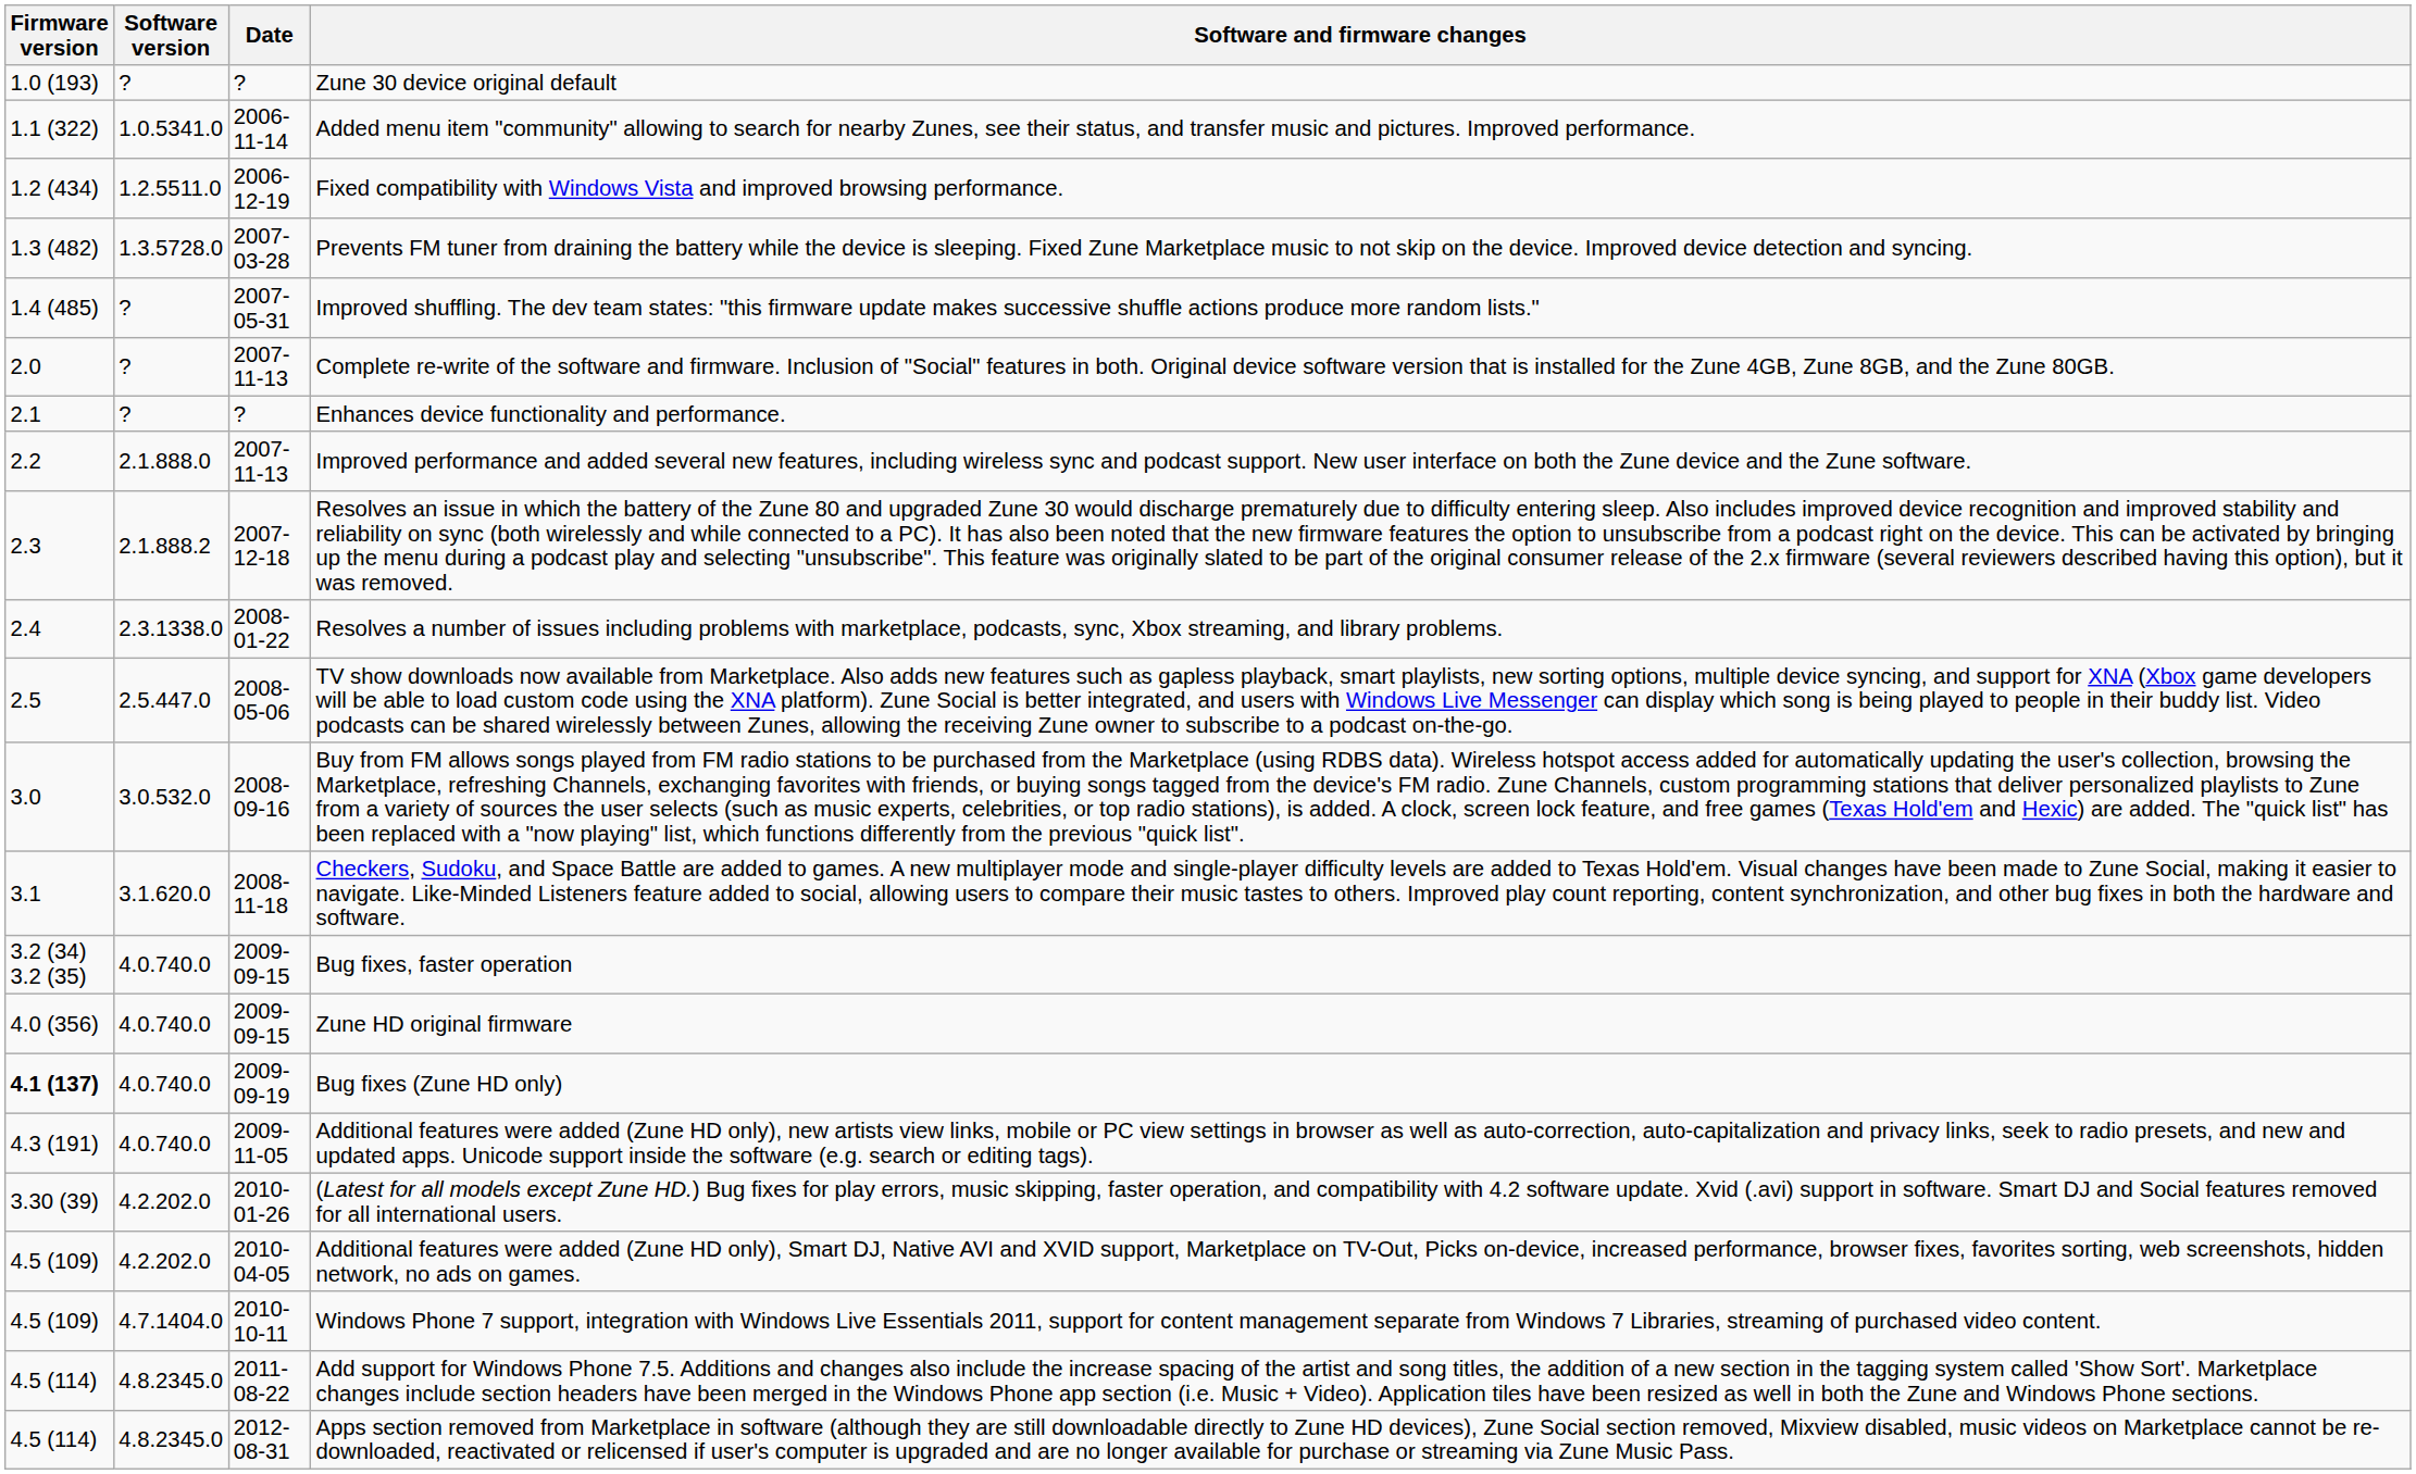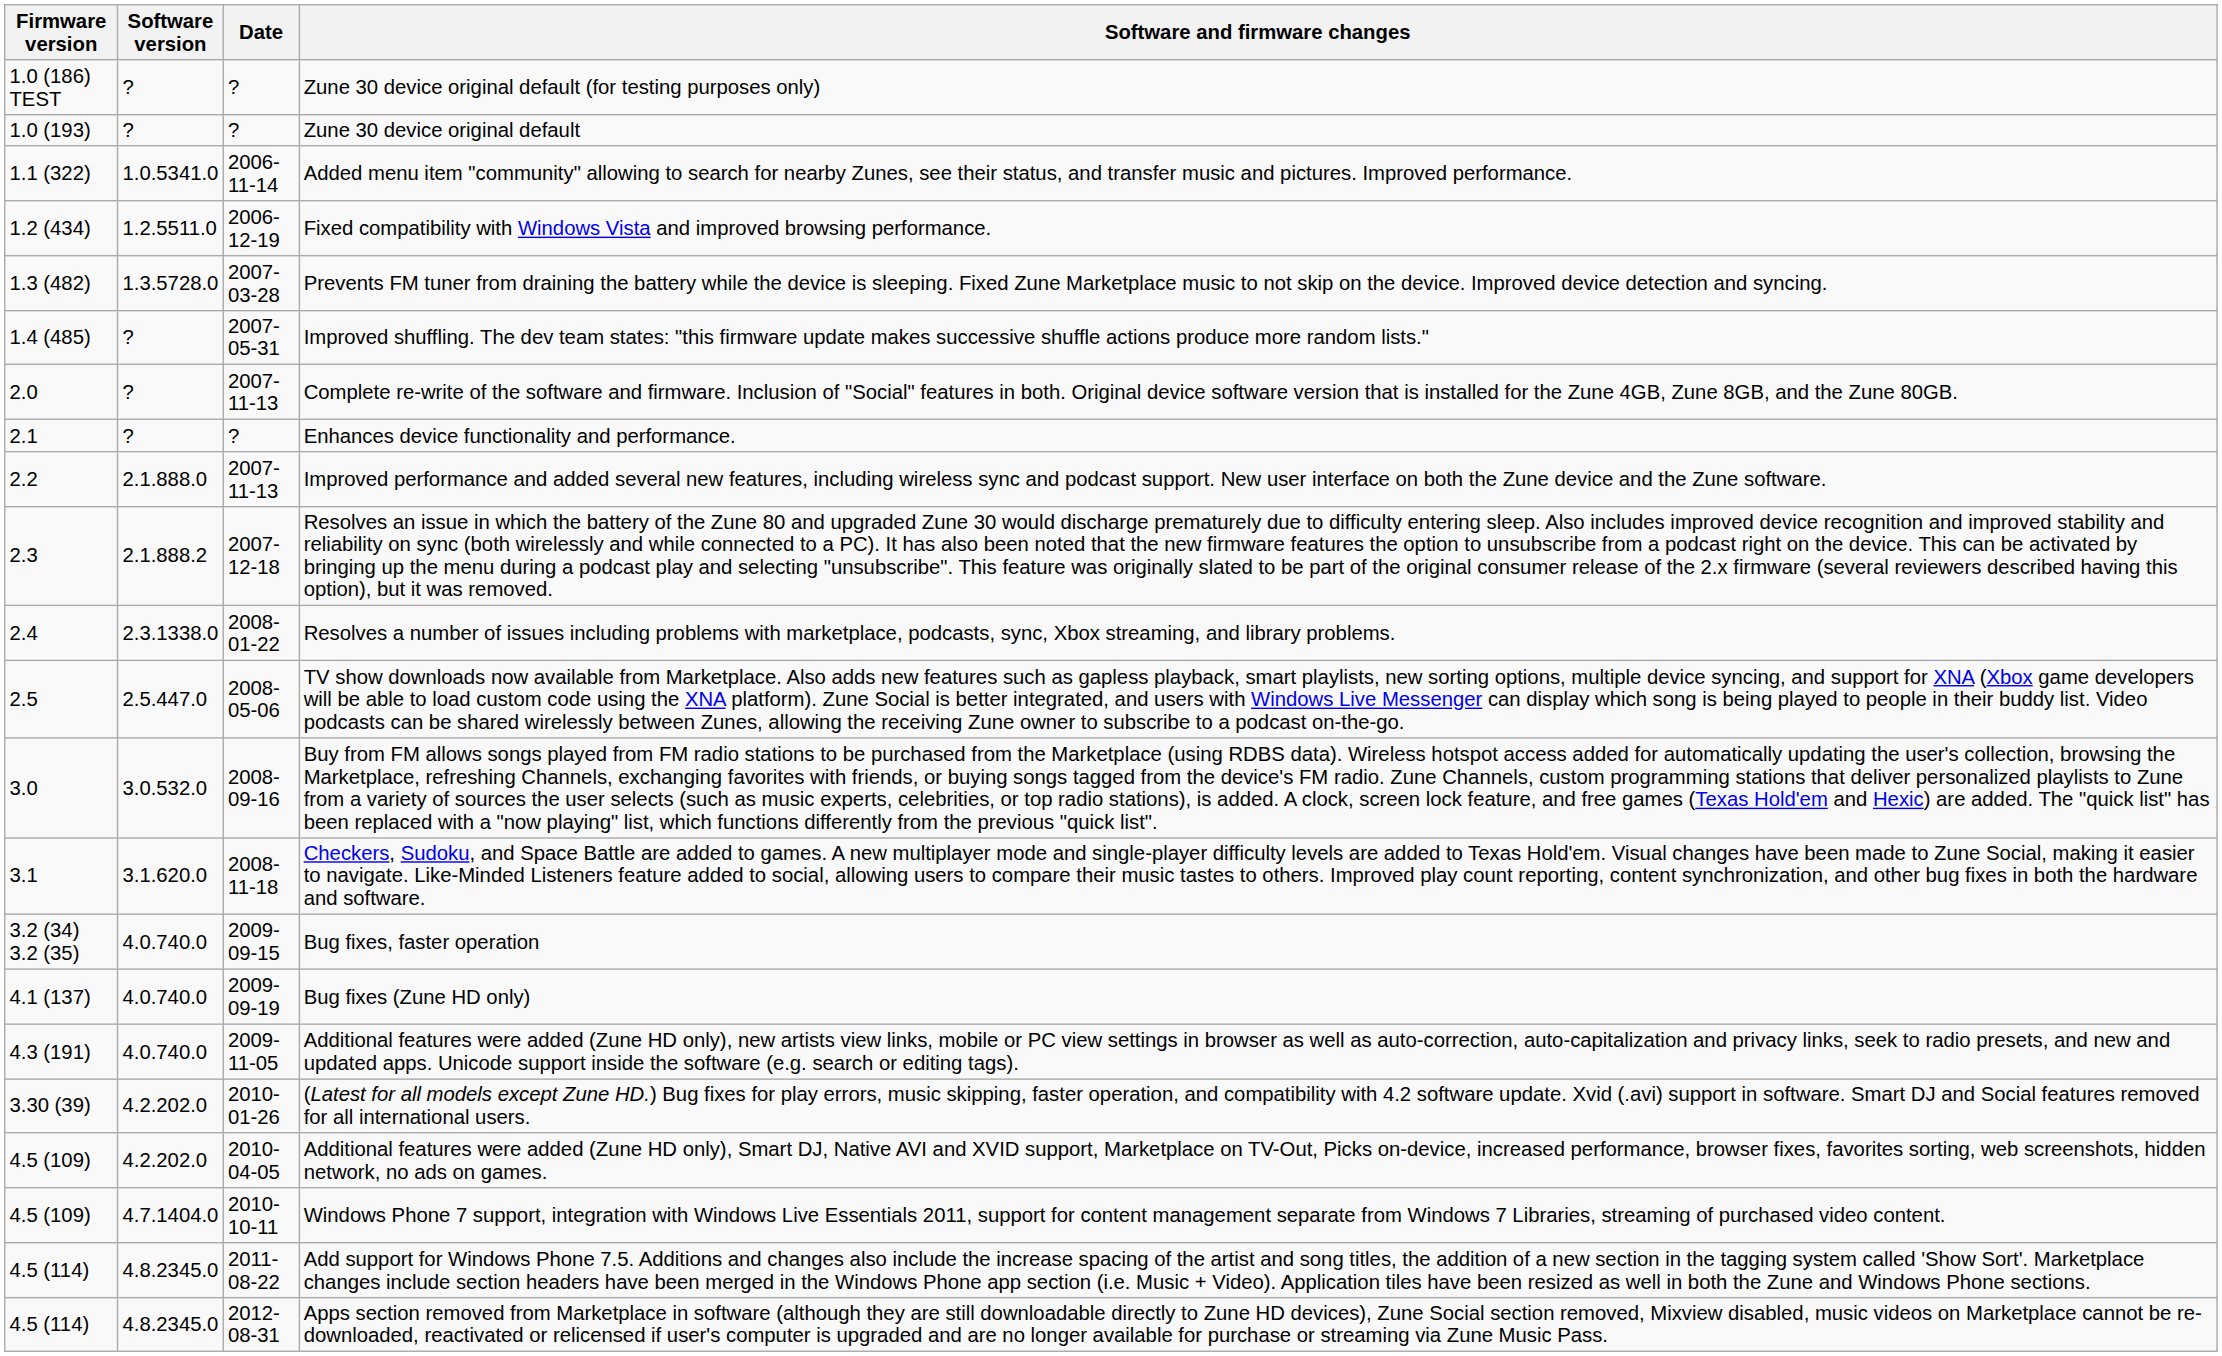 <table class="wikitable" style="font-size:90%;">
 <tr>
 <th>Firmware<br>version</th>
 <th>Software<br>version</th>
 <th>Date</th>
 <th>Software and firmware changes</th>
+</tr>
+<tr>
+<td>1.0 (186) TEST</td>
+<td>?</td>
+<td>?</td>
+<td>Zune 30 device original default (for testing purposes only)</td>
 </tr>
 <tr>
 <td>1.0 (193)</td>
 <td>?</td>
 <td>?</td>
 <td>Zune 30 device original default</td>
 </tr>
 <tr>
 <td>1.1 (322)</td>
 <td>1.0.5341.0</td>
 <td>2006-11-14</td>
 <td>Added menu item "community" allowing to search for nearby Zunes, see their status, and transfer music and pictures. Improved performance.</td>
 </tr>
 <tr>
 <td>1.2 (434)</td>
 <td>1.2.5511.0</td>
 <td>2006-12-19</td>
 <td>Fixed compatibility with <a href='#'>Windows Vista</a> and improved browsing performance.</td>
 </tr>
 <tr>
 <td>1.3 (482)</td>
 <td>1.3.5728.0</td>
 <td>2007-03-28</td>
 <td>Prevents FM tuner from draining the battery while the device is sleeping. Fixed Zune Marketplace music to not skip on the device. Improved device detection and syncing.</td>
 </tr>
 <tr>
 <td>1.4 (485)</td>
 <td>?</td>
 <td>2007-05-31</td>
 <td>Improved shuffling. The dev team states: "this firmware update makes successive shuffle actions produce more random lists."</td>
 </tr>
 <tr>
 <td>2.0</td>
 <td>?</td>
 <td>2007-11-13</td>
 <td>Complete re-write of the software and firmware. Inclusion of "Social" features in both. Original device software version that is installed for the Zune 4GB, Zune 8GB, and the Zune 80GB.</td>
 </tr>
 <tr>
 <td>2.1</td>
 <td>?</td>
 <td>?</td>
 <td>Enhances device functionality and performance.</td>
 </tr>
 <tr>
 <td>2.2</td>
 <td>2.1.888.0</td>
 <td>2007-11-13</td>
 <td>Improved performance and added several new features, including wireless sync and podcast support. New user interface on both the Zune device and the Zune software.</td>
 </tr>
 <tr>
 <td>2.3</td>
 <td>2.1.888.2</td>
 <td>2007-12-18</td>
 <td>Resolves an issue in which the battery of the Zune 80 and upgraded Zune 30 would discharge prematurely due to difficulty entering sleep. Also includes improved device recognition and improved stability and reliability on sync (both wirelessly and while connected to a PC).  It has also been noted that the new firmware features the option to unsubscribe from a podcast right on the device. This can be activated by bringing up the menu during a podcast play and selecting "unsubscribe". This feature was originally slated to be part of the original consumer release of the 2.x firmware (several reviewers described having this option), but it was removed.</td>
 </tr>
 <tr>
 <td>2.4</td>
 <td>2.3.1338.0</td>
 <td>2008-01-22</td>
 <td>Resolves a number of issues including problems with marketplace, podcasts, sync, Xbox streaming, and library problems.</td>
 </tr>
 <tr>
 <td>2.5</td>
 <td>2.5.447.0</td>
 <td>2008-05-06</td>
 <td>TV show downloads now available from Marketplace. Also adds new features such as gapless playback, smart playlists, new sorting options, multiple device syncing, and support for <a href='#'>XNA</a> (<a href='#'>Xbox</a> game developers will be able to load custom code using the <a href='#'>XNA</a> platform). Zune Social is better integrated, and users with <a href='#'>Windows Live Messenger</a> can display which song is being played to people in their buddy list. Video podcasts can be shared wirelessly between Zunes, allowing the receiving Zune owner to subscribe to a podcast on-the-go.</td>
 </tr>
 <tr>
 <td>3.0</td>
 <td>3.0.532.0</td>
 <td>2008-09-16</td>
 <td>Buy from FM allows songs played from FM radio stations to be purchased from the Marketplace (using RDBS data). Wireless hotspot access added for automatically updating the user's collection, browsing the Marketplace, refreshing Channels, exchanging favorites with friends, or buying songs tagged from the device's FM radio. Zune Channels, custom programming stations that deliver personalized playlists to Zune from a variety of sources the user selects (such as music experts, celebrities, or top radio stations), is added. A clock, screen lock feature, and free games (<a href='#'>Texas Hold'em</a> and <a href='#'>Hexic</a>) are added. The "quick list" has been replaced with a "now playing" list, which functions differently from the previous "quick list".</td>
 </tr>
 <tr>
 <td>3.1</td>
 <td>3.1.620.0</td>
 <td>2008-11-18</td>
 <td><a href='#'>Checkers</a>, <a href='#'>Sudoku</a>, and Space Battle are added to games. A new multiplayer mode and single-player difficulty levels are added to Texas Hold'em. Visual changes have been made to Zune Social, making it easier to navigate. Like-Minded Listeners feature added to social, allowing users to compare their music tastes to others. Improved play count reporting, content synchronization, and other bug fixes in both the hardware and software.</td>
 </tr>
 <tr>
 <td>3.2 (34)<br>3.2 (35)</td>
 <td>4.0.740.0</td>
 <td>2009-09-15</td>
 <td>Bug fixes, faster operation</td>
 </tr>
 <tr>
-<td>4.0 (356)</td>
-<td>4.0.740.0</td>
-<td>2009-09-15</td>
-<td>Zune HD original firmware</td>
-</tr>
-<tr>
-<td><strong>4.1 (137)</strong></td>
+<td>4.1 (137)</td>
 <td>4.0.740.0</td>
 <td>2009-09-19</td>
 <td>Bug fixes (Zune HD only)</td>
 </tr>
 <tr>
 <td>4.3 (191)</td>
 <td>4.0.740.0</td>
 <td>2009-11-05</td>
 <td>Additional features were added (Zune HD only), new artists view links, mobile or PC view settings in browser as well as auto-correction, auto-capitalization and privacy links, seek to radio presets, and new and updated apps. Unicode support inside the software (e.g. search or editing tags).</td>
 </tr>
 <tr>
 <td>3.30 (39)</td>
 <td>4.2.202.0</td>
 <td>2010-01-26</td>
 <td>(<em>Latest for all models except Zune HD.</em>) Bug fixes for play errors, music skipping, faster operation, and compatibility with 4.2 software update. Xvid (.avi) support in software. Smart DJ and Social features removed for all international users.</td>
 </tr>
 <tr>
 <td>4.5 (109)</td>
 <td>4.2.202.0</td>
 <td>2010-04-05</td>
 <td>Additional features were added (Zune HD only), Smart DJ, Native AVI and XVID support, Marketplace on TV-Out, Picks on-device, increased performance, browser fixes, favorites sorting, web screenshots, hidden network, no ads on games.</td>
 </tr>
 <tr>
 <td>4.5 (109)</td>
 <td>4.7.1404.0</td>
 <td>2010-10-11</td>
 <td>Windows Phone 7 support, integration with Windows Live Essentials 2011, support for content management separate from Windows 7 Libraries, streaming of purchased video content.</td>
 </tr>
 <tr>
 <td>4.5 (114)</td>
 <td>4.8.2345.0</td>
 <td>2011-08-22</td>
 <td>Add support for Windows Phone 7.5. Additions and changes also include the increase spacing of the artist and song titles, the addition of a new section in the tagging system called 'Show Sort'. Marketplace changes include section headers have been merged in the Windows Phone app section (i.e. Music + Video). Application tiles have been resized as well in both the Zune and Windows Phone sections.</td>
 </tr>
 <tr>
 <td>4.5 (114)</td>
 <td>4.8.2345.0</td>
 <td>2012-08-31</td>
 <td>Apps section removed from Marketplace in software (although they are still downloadable directly to Zune HD devices), Zune Social section removed, Mixview disabled, music videos on Marketplace cannot be re-downloaded, reactivated or relicensed if user's computer is upgraded and are no longer available for purchase or streaming via Zune Music Pass.</td>
 </tr>
 </table>
